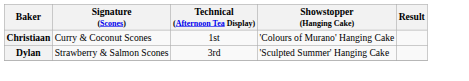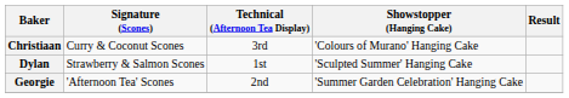 <table class="wikitable sortable">
 <tr>
 <th scope="col">Baker</th>
 <th scope="col" class="unsortable">Signature<br><small>(<a href='#'>Scones</a>)</small></th>
 <th scope="col">Technical<br><small>(<a href='#'>Afternoon Tea</a> Display)</small></th>
 <th scope="col" class="unsortable">Showstopper<br><small>(Hanging Cake)</small></th>
 <th scope="col">Result</th>
 </tr>
 <tr>
 <th scope="row">Christiaan</th>
 <td>Curry & Coconut Scones</td>
-<td align="center">1st</td>
+<td align="center">3rd</td>
 <td>'Colours of Murano' Hanging Cake</td>
 <td></td>
 </tr>
 <tr>
 <th scope="row">Dylan</th>
 <td>Strawberry & Salmon Scones</td>
-<td align="center">3rd</td>
+<td align="center">1st</td>
 <td>'Sculpted Summer' Hanging Cake</td>
+<td></td>
+</tr>
+<tr>
+<th scope="row">Georgie</th>
+<td>'Afternoon Tea' Scones</td>
+<td align="center">2nd</td>
+<td>'Summer Garden Celebration' Hanging Cake</td>
 <td></td>
 </tr>
 <tr>
 </tr>
 </table>
